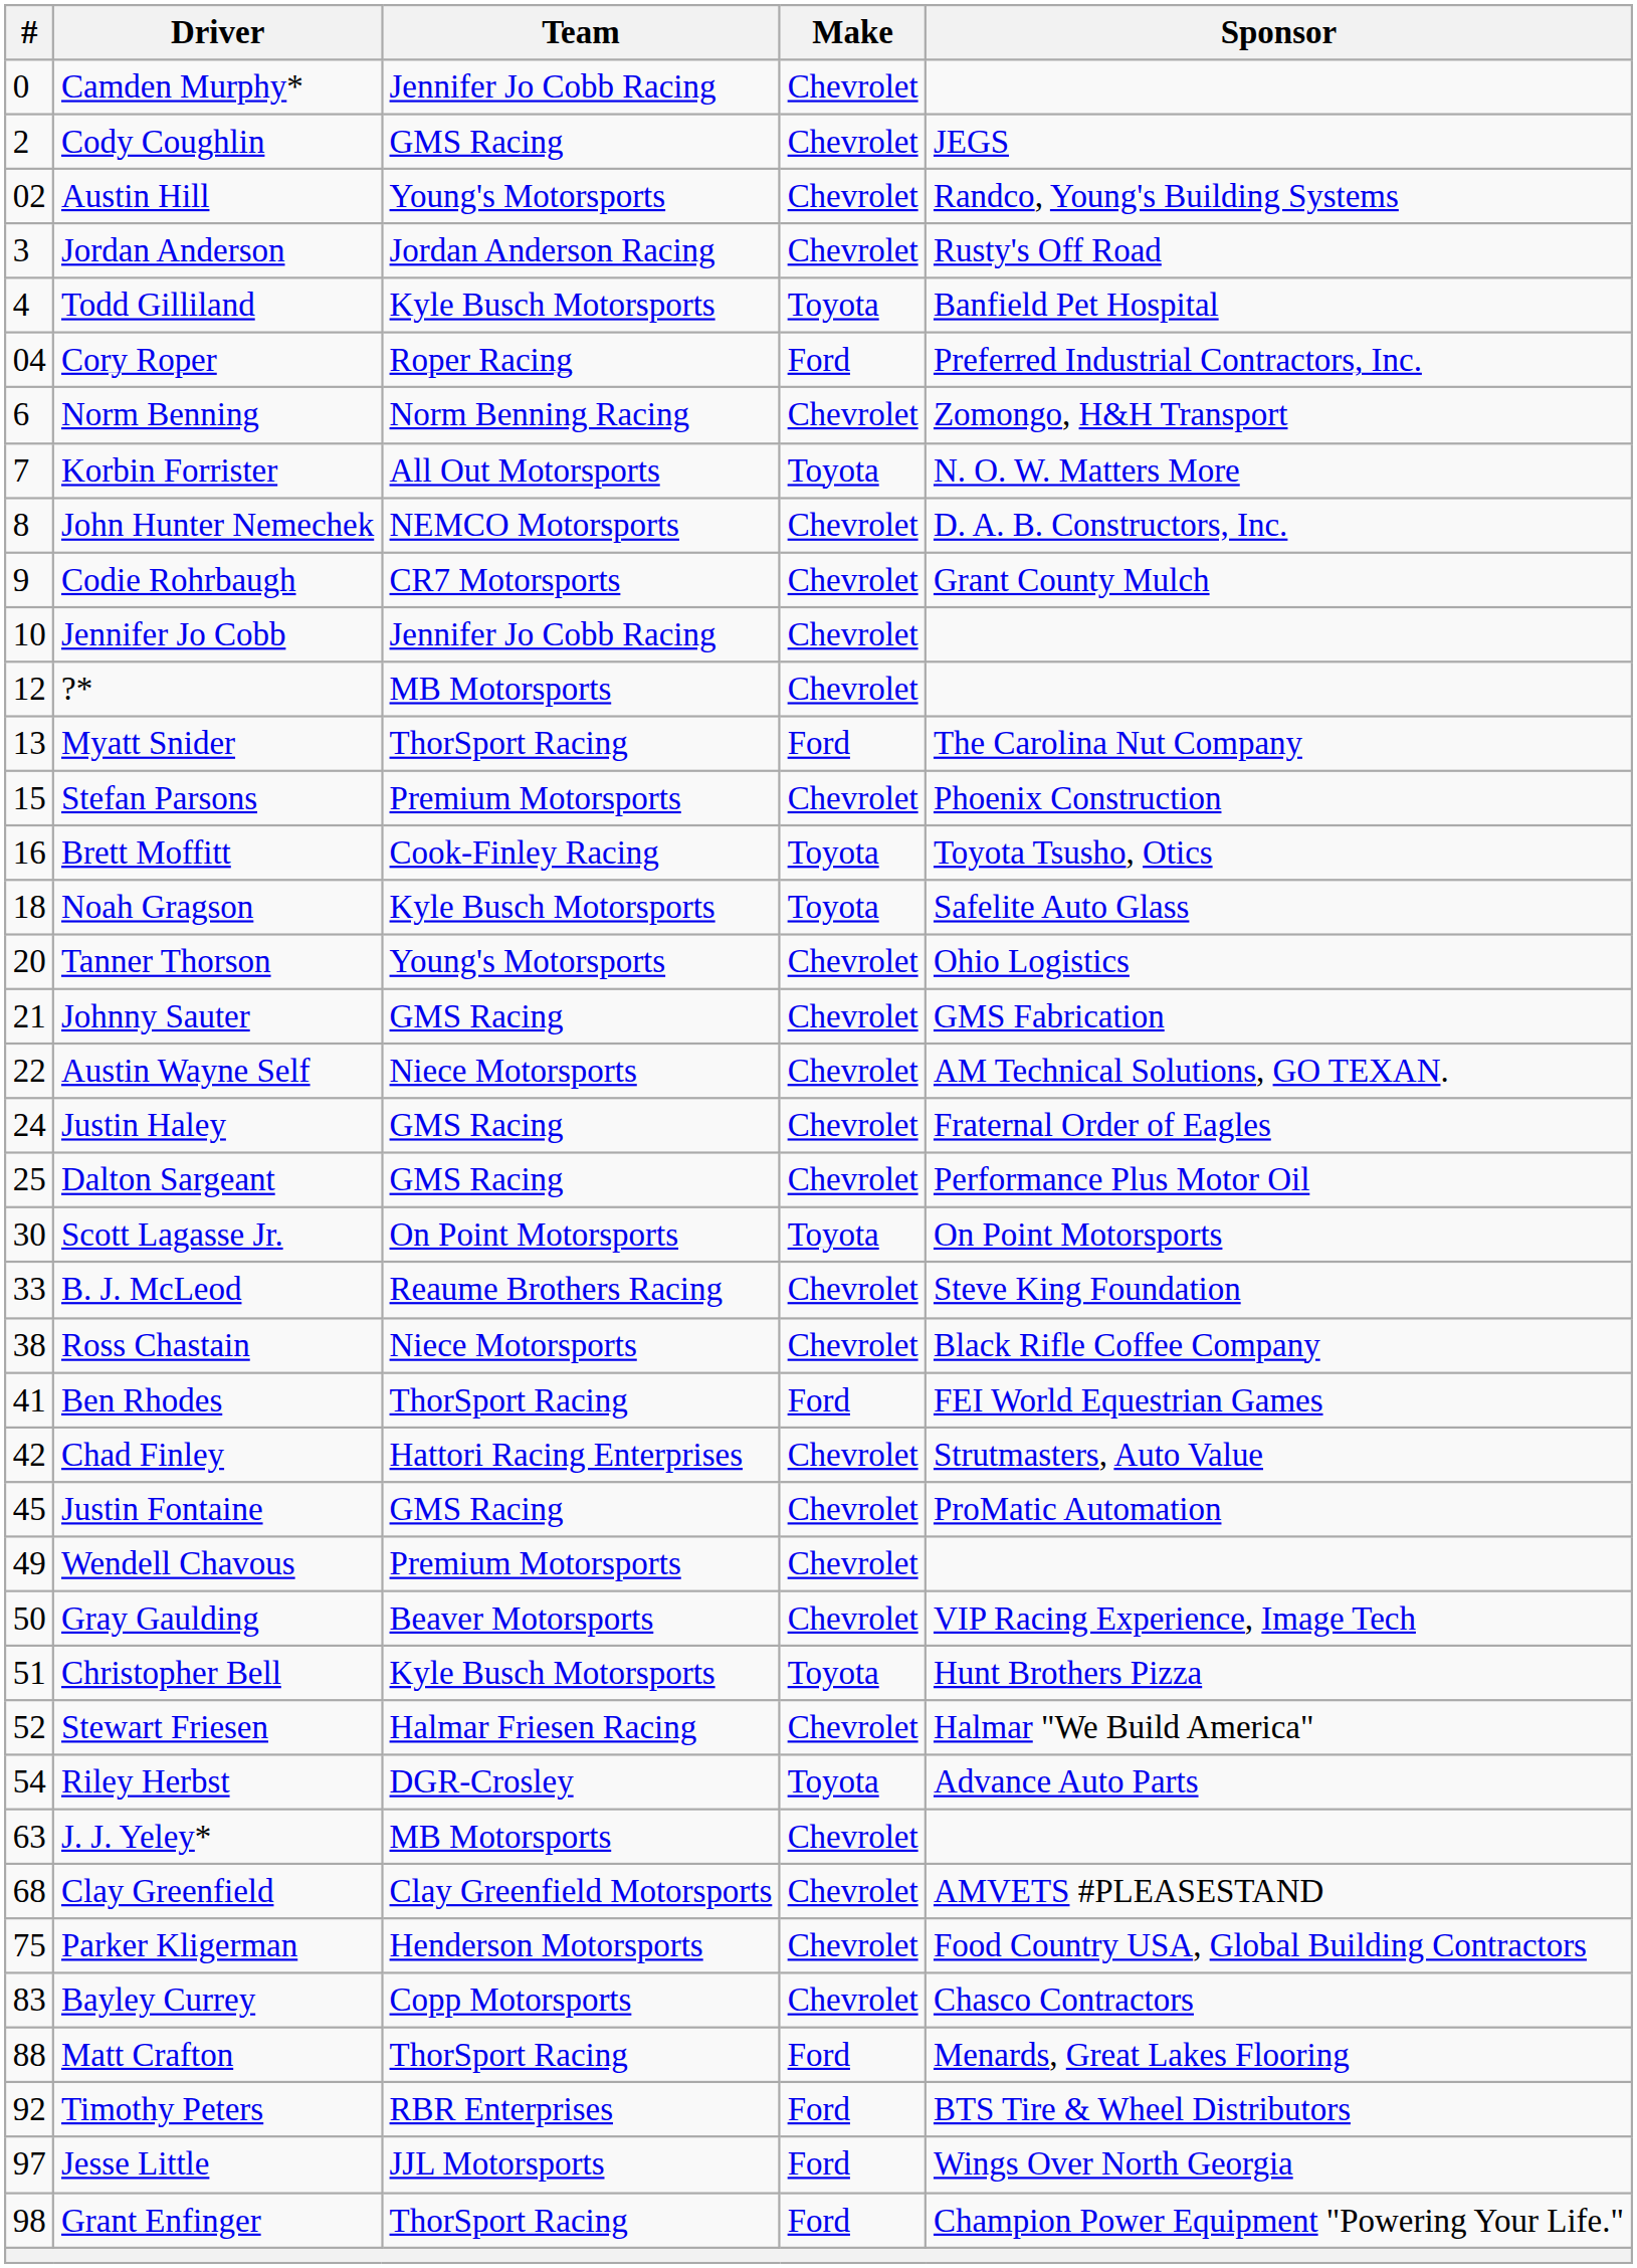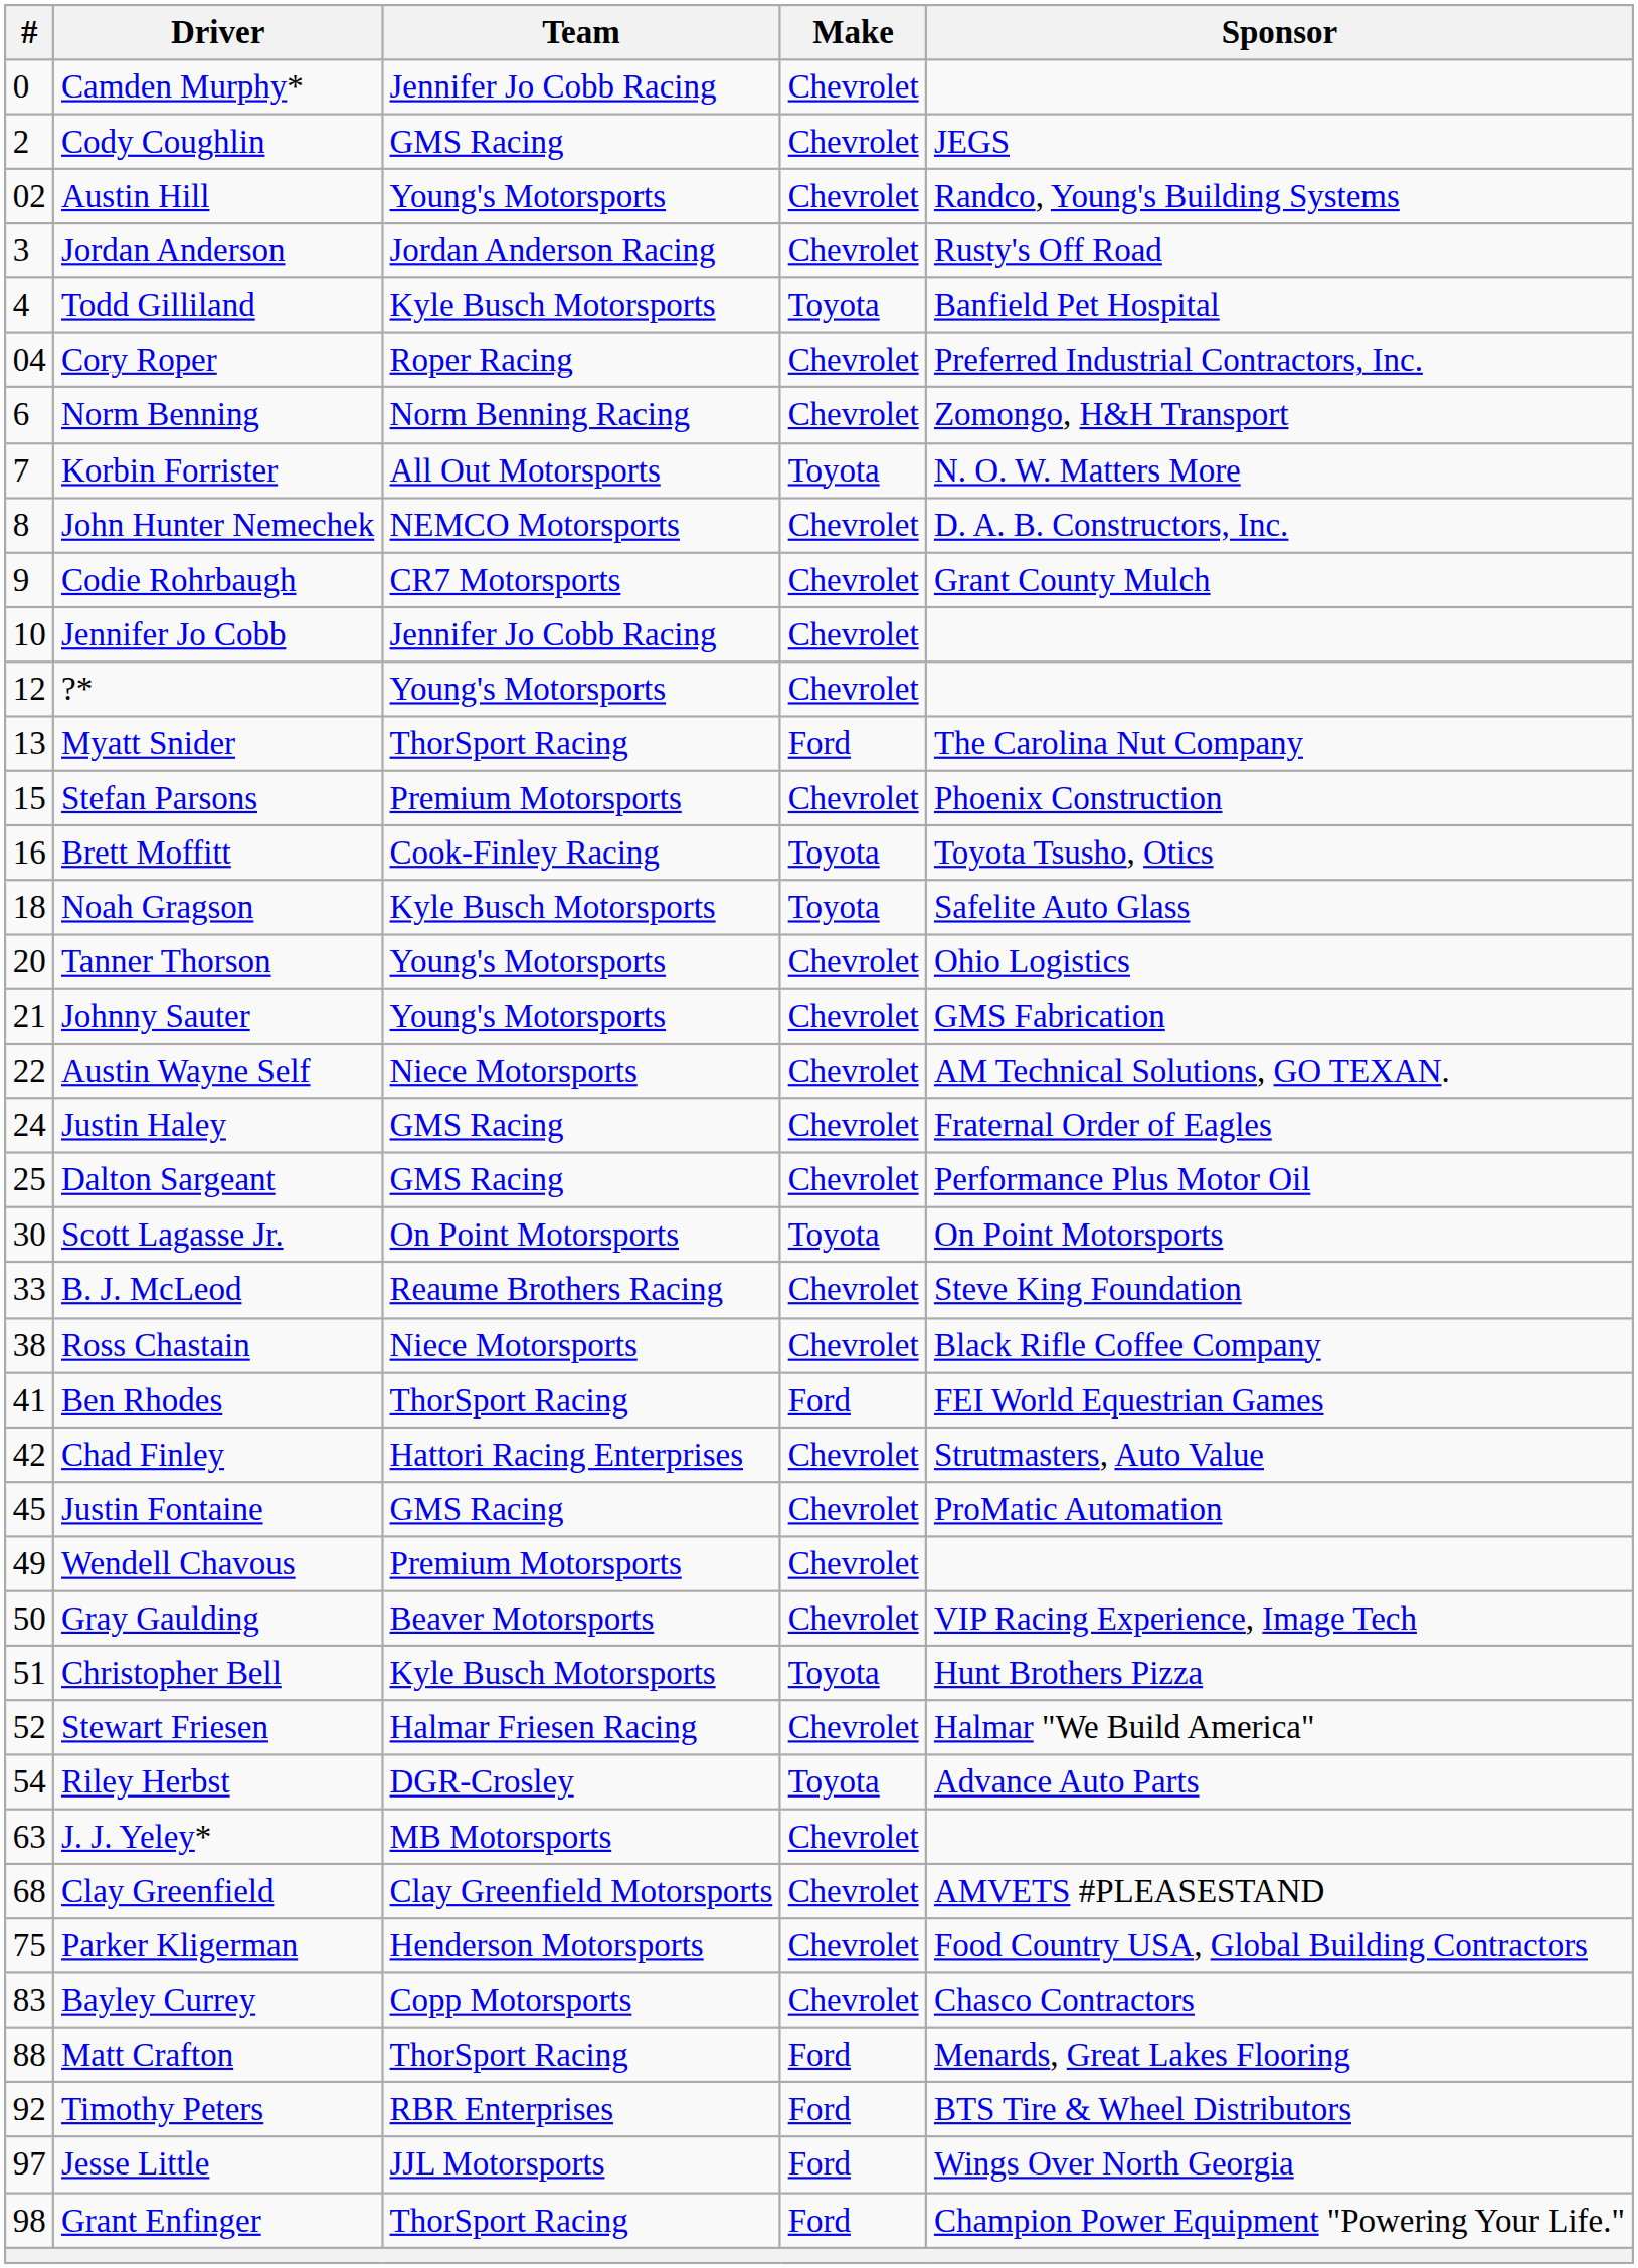 <table class="wikitable" style="font-size:95%">
 <tr>
 <th>#</th>
 <th>Driver</th>
 <th>Team</th>
 <th>Make</th>
 <th>Sponsor</th>
 </tr>
 <tr>
 <td>0</td>
 <td><a href='#'>Camden Murphy</a>*</td>
 <td><a href='#'>Jennifer Jo Cobb Racing</a></td>
 <td><a href='#'>Chevrolet</a></td>
 <td></td>
 </tr>
 <tr>
 <td>2</td>
 <td><a href='#'>Cody Coughlin</a></td>
 <td><a href='#'>GMS Racing</a></td>
 <td><a href='#'>Chevrolet</a></td>
 <td><a href='#'>JEGS</a></td>
 </tr>
 <tr>
 <td>02</td>
 <td><a href='#'>Austin Hill</a></td>
 <td><a href='#'>Young's Motorsports</a></td>
 <td><a href='#'>Chevrolet</a></td>
 <td><a href='#'>Randco</a>, <a href='#'>Young's Building Systems</a></td>
 </tr>
 <tr>
 <td>3</td>
 <td><a href='#'>Jordan Anderson</a></td>
 <td><a href='#'>Jordan Anderson Racing</a></td>
 <td><a href='#'>Chevrolet</a></td>
 <td><a href='#'>Rusty's Off Road</a></td>
 </tr>
 <tr>
 <td>4</td>
 <td><a href='#'>Todd Gilliland</a></td>
 <td><a href='#'>Kyle Busch Motorsports</a></td>
 <td><a href='#'>Toyota</a></td>
 <td><a href='#'>Banfield Pet Hospital</a></td>
 </tr>
 <tr>
 <td>04</td>
 <td><a href='#'>Cory Roper</a></td>
 <td><a href='#'>Roper Racing</a></td>
-<td><a href='#'>Ford</a></td>
+<td><a href='#'>Chevrolet</a></td>
 <td><a href='#'>Preferred Industrial Contractors, Inc.</a></td>
 </tr>
 <tr>
 <td>6</td>
 <td><a href='#'>Norm Benning</a></td>
 <td><a href='#'>Norm Benning Racing</a></td>
 <td><a href='#'>Chevrolet</a></td>
 <td><a href='#'>Zomongo</a>, <a href='#'>H&H Transport</a></td>
 </tr>
 <tr>
 <td>7</td>
 <td><a href='#'>Korbin Forrister</a></td>
 <td><a href='#'>All Out Motorsports</a></td>
 <td><a href='#'>Toyota</a></td>
 <td><a href='#'>N. O. W. Matters More</a></td>
 </tr>
 <tr>
 <td>8</td>
 <td><a href='#'>John Hunter Nemechek</a></td>
 <td><a href='#'>NEMCO Motorsports</a></td>
 <td><a href='#'>Chevrolet</a></td>
 <td><a href='#'>D. A. B. Constructors, Inc.</a></td>
 </tr>
 <tr>
 <td>9</td>
 <td><a href='#'>Codie Rohrbaugh</a></td>
 <td><a href='#'>CR7 Motorsports</a></td>
 <td><a href='#'>Chevrolet</a></td>
 <td><a href='#'>Grant County Mulch</a></td>
 </tr>
 <tr>
 <td>10</td>
 <td><a href='#'>Jennifer Jo Cobb</a></td>
 <td><a href='#'>Jennifer Jo Cobb Racing</a></td>
 <td><a href='#'>Chevrolet</a></td>
 <td></td>
 </tr>
 <tr>
 <td>12</td>
 <td>?*</td>
-<td><a href='#'>MB Motorsports</a></td>
+<td><a href='#'>Young's Motorsports</a></td>
 <td><a href='#'>Chevrolet</a></td>
 <td></td>
 </tr>
 <tr>
 <td>13</td>
 <td><a href='#'>Myatt Snider</a></td>
 <td><a href='#'>ThorSport Racing</a></td>
 <td><a href='#'>Ford</a></td>
 <td><a href='#'>The Carolina Nut Company</a></td>
 </tr>
 <tr>
 <td>15</td>
 <td><a href='#'>Stefan Parsons</a></td>
 <td><a href='#'>Premium Motorsports</a></td>
 <td><a href='#'>Chevrolet</a></td>
 <td><a href='#'>Phoenix Construction</a></td>
 </tr>
 <tr>
 <td>16</td>
 <td><a href='#'>Brett Moffitt</a></td>
 <td><a href='#'>Cook-Finley Racing</a></td>
 <td><a href='#'>Toyota</a></td>
 <td><a href='#'>Toyota Tsusho</a>, <a href='#'>Otics</a></td>
 </tr>
 <tr>
 <td>18</td>
 <td><a href='#'>Noah Gragson</a></td>
 <td><a href='#'>Kyle Busch Motorsports</a></td>
 <td><a href='#'>Toyota</a></td>
 <td><a href='#'>Safelite Auto Glass</a></td>
 </tr>
 <tr>
 <td>20</td>
 <td><a href='#'>Tanner Thorson</a></td>
 <td><a href='#'>Young's Motorsports</a></td>
 <td><a href='#'>Chevrolet</a></td>
 <td><a href='#'>Ohio Logistics</a></td>
 </tr>
 <tr>
 <td>21</td>
 <td><a href='#'>Johnny Sauter</a></td>
-<td><a href='#'>GMS Racing</a></td>
+<td><a href='#'>Young's Motorsports</a></td>
 <td><a href='#'>Chevrolet</a></td>
 <td><a href='#'>GMS Fabrication</a></td>
 </tr>
 <tr>
 <td>22</td>
 <td><a href='#'>Austin Wayne Self</a></td>
 <td><a href='#'>Niece Motorsports</a></td>
 <td><a href='#'>Chevrolet</a></td>
 <td><a href='#'>AM Technical Solutions</a>, <a href='#'>GO TEXAN</a>.</td>
 </tr>
 <tr>
 <td>24</td>
 <td><a href='#'>Justin Haley</a></td>
 <td><a href='#'>GMS Racing</a></td>
 <td><a href='#'>Chevrolet</a></td>
 <td><a href='#'>Fraternal Order of Eagles</a></td>
 </tr>
 <tr>
 <td>25</td>
 <td><a href='#'>Dalton Sargeant</a></td>
 <td><a href='#'>GMS Racing</a></td>
 <td><a href='#'>Chevrolet</a></td>
 <td><a href='#'>Performance Plus Motor Oil</a></td>
 </tr>
 <tr>
 <td>30</td>
 <td><a href='#'>Scott Lagasse Jr.</a></td>
 <td><a href='#'>On Point Motorsports</a></td>
 <td><a href='#'>Toyota</a></td>
 <td><a href='#'>On Point Motorsports</a></td>
 </tr>
 <tr>
 <td>33</td>
 <td><a href='#'>B. J. McLeod</a></td>
 <td><a href='#'>Reaume Brothers Racing</a></td>
 <td><a href='#'>Chevrolet</a></td>
 <td><a href='#'>Steve King Foundation</a></td>
 </tr>
 <tr>
 <td>38</td>
 <td><a href='#'>Ross Chastain</a></td>
 <td><a href='#'>Niece Motorsports</a></td>
 <td><a href='#'>Chevrolet</a></td>
 <td><a href='#'>Black Rifle Coffee Company</a></td>
 </tr>
 <tr>
 <td>41</td>
 <td><a href='#'>Ben Rhodes</a></td>
 <td><a href='#'>ThorSport Racing</a></td>
 <td><a href='#'>Ford</a></td>
 <td><a href='#'>FEI World Equestrian Games</a></td>
 </tr>
 <tr>
 <td>42</td>
 <td><a href='#'>Chad Finley</a></td>
 <td><a href='#'>Hattori Racing Enterprises</a></td>
 <td><a href='#'>Chevrolet</a></td>
 <td><a href='#'>Strutmasters</a>, <a href='#'>Auto Value</a></td>
 </tr>
 <tr>
 <td>45</td>
 <td><a href='#'>Justin Fontaine</a></td>
 <td><a href='#'>GMS Racing</a></td>
 <td><a href='#'>Chevrolet</a></td>
 <td><a href='#'>ProMatic Automation</a></td>
 </tr>
 <tr>
 <td>49</td>
 <td><a href='#'>Wendell Chavous</a></td>
 <td><a href='#'>Premium Motorsports</a></td>
 <td><a href='#'>Chevrolet</a></td>
 <td></td>
 </tr>
 <tr>
 <td>50</td>
 <td><a href='#'>Gray Gaulding</a></td>
 <td><a href='#'>Beaver Motorsports</a></td>
 <td><a href='#'>Chevrolet</a></td>
 <td><a href='#'>VIP Racing Experience</a>, <a href='#'>Image Tech</a></td>
 </tr>
 <tr>
 <td>51</td>
 <td><a href='#'>Christopher Bell</a></td>
 <td><a href='#'>Kyle Busch Motorsports</a></td>
 <td><a href='#'>Toyota</a></td>
 <td><a href='#'>Hunt Brothers Pizza</a></td>
 </tr>
 <tr>
 <td>52</td>
 <td><a href='#'>Stewart Friesen</a></td>
 <td><a href='#'>Halmar Friesen Racing</a></td>
 <td><a href='#'>Chevrolet</a></td>
 <td><a href='#'>Halmar</a> "We Build America"</td>
 </tr>
 <tr>
 <td>54</td>
 <td><a href='#'>Riley Herbst</a></td>
 <td><a href='#'>DGR-Crosley</a></td>
 <td><a href='#'>Toyota</a></td>
 <td><a href='#'>Advance Auto Parts</a></td>
 </tr>
 <tr>
 <td>63</td>
 <td><a href='#'>J. J. Yeley</a>*</td>
 <td><a href='#'>MB Motorsports</a></td>
 <td><a href='#'>Chevrolet</a></td>
 <td></td>
 </tr>
 <tr>
 <td>68</td>
 <td><a href='#'>Clay Greenfield</a></td>
 <td><a href='#'>Clay Greenfield Motorsports</a></td>
 <td><a href='#'>Chevrolet</a></td>
 <td><a href='#'>AMVETS</a> #PLEASESTAND</td>
 </tr>
 <tr>
 <td>75</td>
 <td><a href='#'>Parker Kligerman</a></td>
 <td><a href='#'>Henderson Motorsports</a></td>
 <td><a href='#'>Chevrolet</a></td>
 <td><a href='#'>Food Country USA</a>, <a href='#'>Global Building Contractors</a></td>
 </tr>
 <tr>
 <td>83</td>
 <td><a href='#'>Bayley Currey</a></td>
 <td><a href='#'>Copp Motorsports</a></td>
 <td><a href='#'>Chevrolet</a></td>
 <td><a href='#'>Chasco Contractors</a></td>
 </tr>
 <tr>
 <td>88</td>
 <td><a href='#'>Matt Crafton</a></td>
 <td><a href='#'>ThorSport Racing</a></td>
 <td><a href='#'>Ford</a></td>
 <td><a href='#'>Menards</a>, <a href='#'>Great Lakes Flooring</a></td>
 </tr>
 <tr>
 <td>92</td>
 <td><a href='#'>Timothy Peters</a></td>
 <td><a href='#'>RBR Enterprises</a></td>
 <td><a href='#'>Ford</a></td>
 <td><a href='#'>BTS Tire & Wheel Distributors</a></td>
 </tr>
 <tr>
 <td>97</td>
 <td><a href='#'>Jesse Little</a></td>
 <td><a href='#'>JJL Motorsports</a></td>
 <td><a href='#'>Ford</a></td>
 <td><a href='#'>Wings Over North Georgia</a></td>
 </tr>
 <tr>
 <td>98</td>
 <td><a href='#'>Grant Enfinger</a></td>
 <td><a href='#'>ThorSport Racing</a></td>
 <td><a href='#'>Ford</a></td>
 <td><a href='#'>Champion Power Equipment</a> "Powering Your Life."</td>
 </tr>
 <tr>
 <th colspan="5"></th>
 </tr>
 </table>
